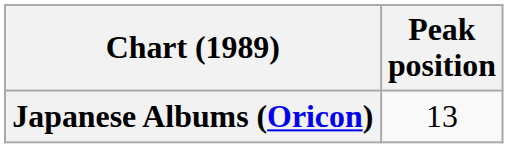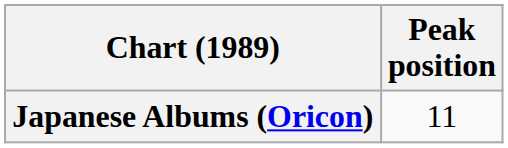 <table class="wikitable plainrowheaders" style="text-align:center">
 <tr>
 <th scope="col">Chart (1989)</th>
 <th scope="col">Peak<br> position</th>
 </tr>
 <tr>
 <th scope="row">Japanese Albums (<a href='#'>Oricon</a>)</th>
-<td>13</td>
+<td>11</td>
 </tr>
 </table>
